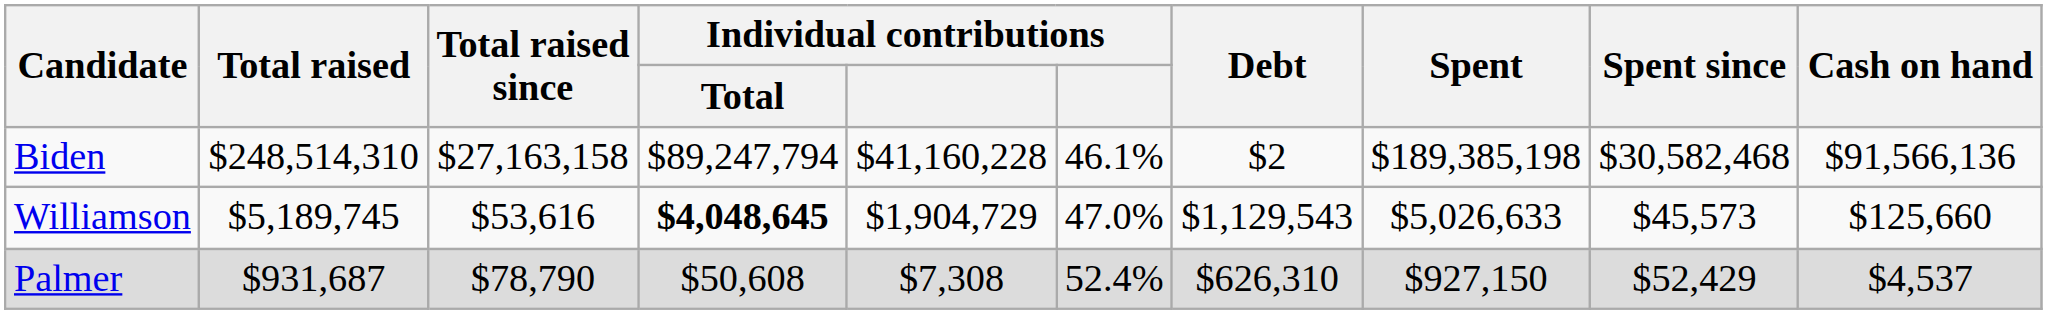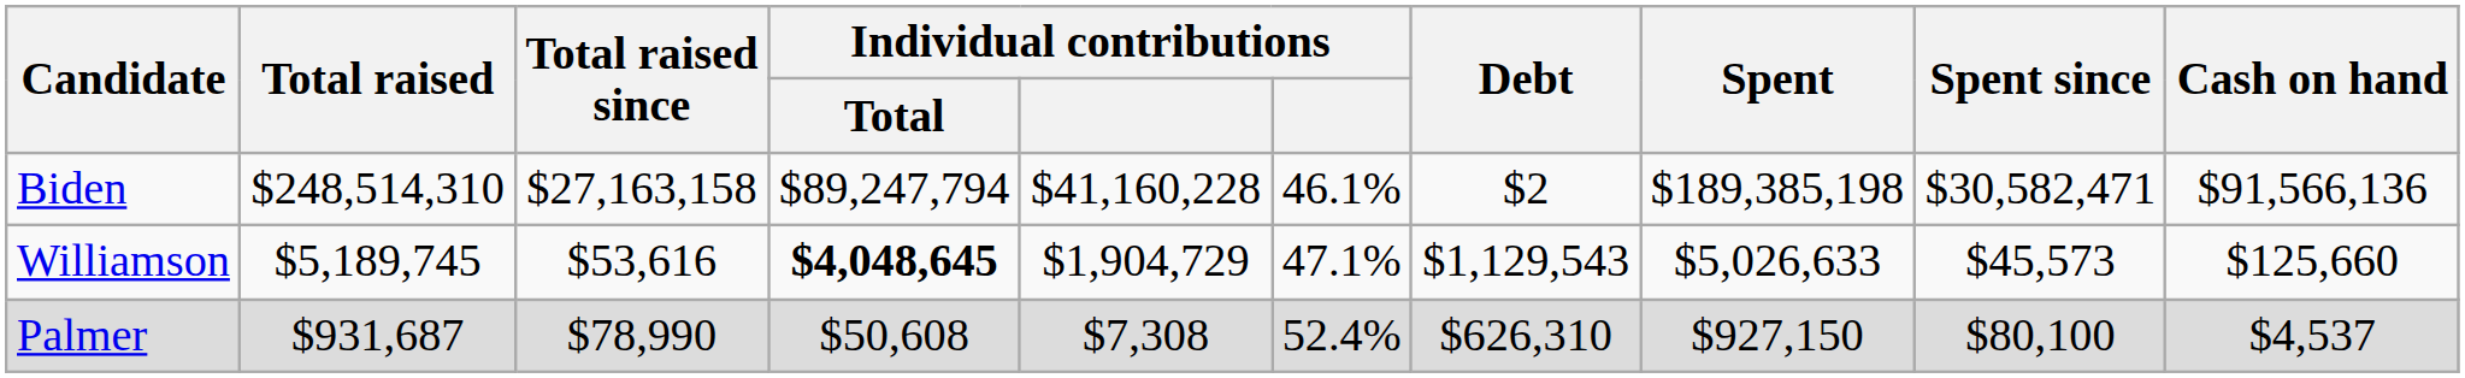 <table class="wikitable sortable" style="text-align:center;">
 <tr>
 <th scope="col" rowspan=2>Candidate</th>
 <th scope="col" data-sort-type=currency rowspan=2>Total raised</th>
 <th scope="col" data-sort-type=currency rowspan=2>Total raised<br>since </th>
 <th scope="col" colspan=3>Individual contributions</th>
 <th scope="col" data-sort-type=currency rowspan=2>Debt</th>
 <th scope="col" data-sort-type=currency rowspan=2>Spent</th>
 <th scope="col" data-sort-type=currency rowspan=2>Spent since<br></th>
 <th scope="col" data-sort-type=currency rowspan=2>Cash on hand</th>
 </tr>
 <tr>
 <th scope="col" data-sort-type=currency>Total</th>
 <th scope="col" data-sort-type=currency></th>
 <th scope="col" data-sort-type=number></th>
 </tr>
 <tr>
 <td style="text-align: left;"><a href='#'>Biden</a></td>
 <td>$248,514,310</td>
 <td>$27,163,158</td>
 <td>$89,247,794</td>
 <td>$41,160,228</td>
 <td>46.1%</td>
 <td>$2</td>
 <td>$189,385,198</td>
-<td>$30,582,468</td>
+<td>$30,582,471</td>
 <td>$91,566,136</td>
 </tr>
 <tr>
 <td style="text-align: left;"><a href='#'>Williamson</a></td>
 <td>$5,189,745</td>
 <td>$53,616</td>
 <td><strong>$4,048,645</strong></td>
 <td>$1,904,729</td>
-<td>47.0%</td>
+<td>47.1%</td>
 <td>$1,129,543</td>
 <td>$5,026,633</td>
 <td>$45,573</td>
 <td>$125,660</td>
 </tr>
 <tr style=background:gainsboro>
 <td style="text-align: left;"><a href='#'>Palmer</a></td>
 <td>$931,687</td>
-<td>$78,790</td>
+<td>$78,990</td>
 <td>$50,608</td>
 <td>$7,308</td>
 <td>52.4%</td>
 <td>$626,310</td>
 <td>$927,150</td>
-<td>$52,429</td>
+<td>$80,100</td>
 <td>$4,537</td>
 </tr>
 </table>
